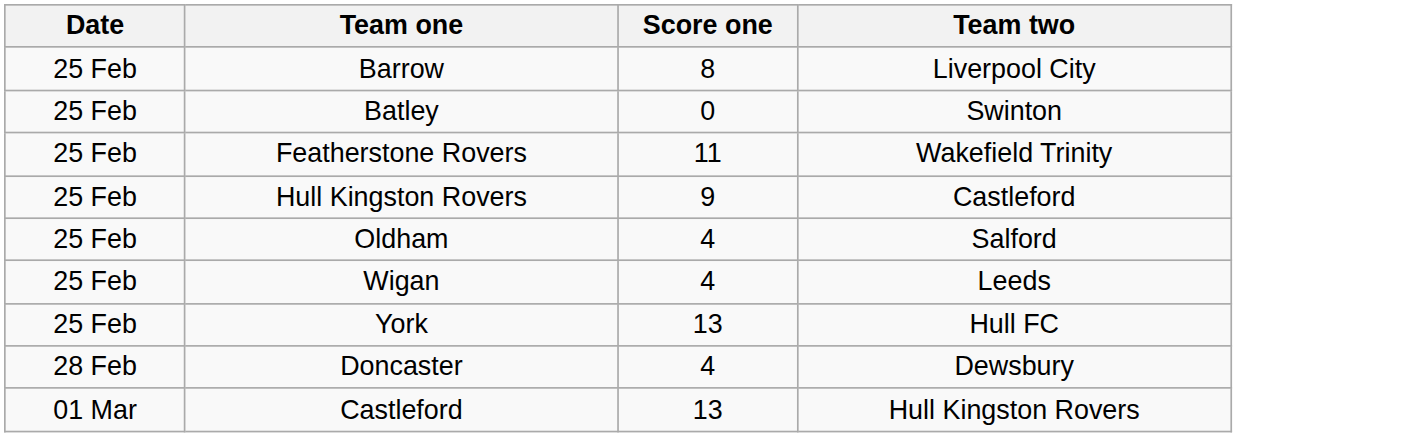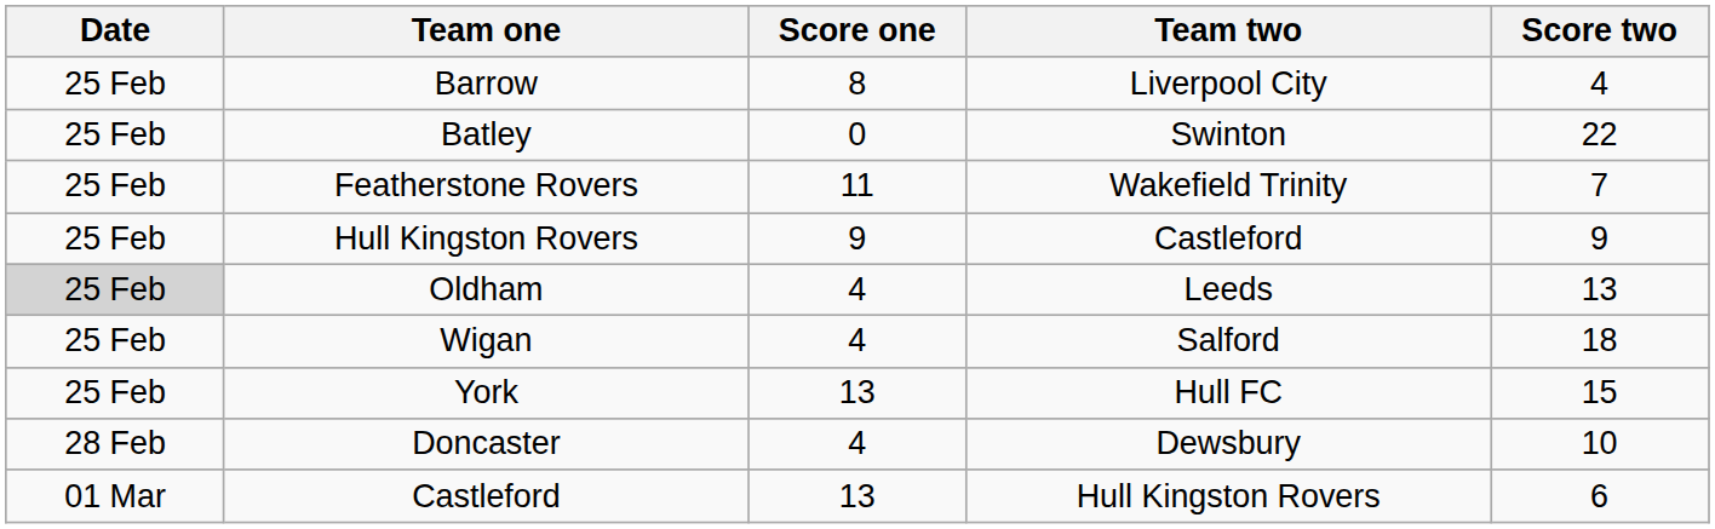 <table class="wikitable" style="text-align: center">
 <tr>
 <th width=100>Date</th>
 <th width=250>Team one</th>
 <th width=100>Score one</th>
 <th width=250>Team two</th>
+<th width=100>Score two</th>
 </tr>
 <tr>
 <td>25 Feb</td>
 <td>Barrow</td>
 <td>8</td>
 <td>Liverpool City</td>
+<td>4</td>
 </tr>
 <tr>
 <td>25 Feb</td>
 <td>Batley</td>
 <td>0</td>
 <td>Swinton</td>
+<td>22</td>
 </tr>
 <tr>
 <td>25 Feb</td>
 <td>Featherstone Rovers</td>
 <td>11</td>
 <td>Wakefield Trinity</td>
+<td>7</td>
 </tr>
 <tr>
 <td>25 Feb</td>
 <td>Hull Kingston Rovers</td>
 <td>9</td>
 <td>Castleford</td>
+<td>9</td>
 </tr>
 <tr>
-<td>25 Feb</td>
+<td style="background: lightgrey;">25 Feb</td>
 <td>Oldham</td>
 <td>4</td>
-<td>Salford</td>
+<td>Leeds</td>
+<td>13</td>
 </tr>
 <tr>
 <td>25 Feb</td>
 <td>Wigan</td>
 <td>4</td>
-<td>Leeds</td>
+<td>Salford</td>
+<td>18</td>
 </tr>
 <tr>
 <td>25 Feb</td>
 <td>York</td>
 <td>13</td>
 <td>Hull FC</td>
+<td>15</td>
 </tr>
 <tr>
 <td>28 Feb</td>
 <td>Doncaster</td>
 <td>4</td>
 <td>Dewsbury</td>
+<td>10</td>
 </tr>
 <tr>
 <td>01 Mar</td>
 <td>Castleford</td>
 <td>13</td>
 <td>Hull Kingston Rovers</td>
+<td>6</td>
 </tr>
 </table>
